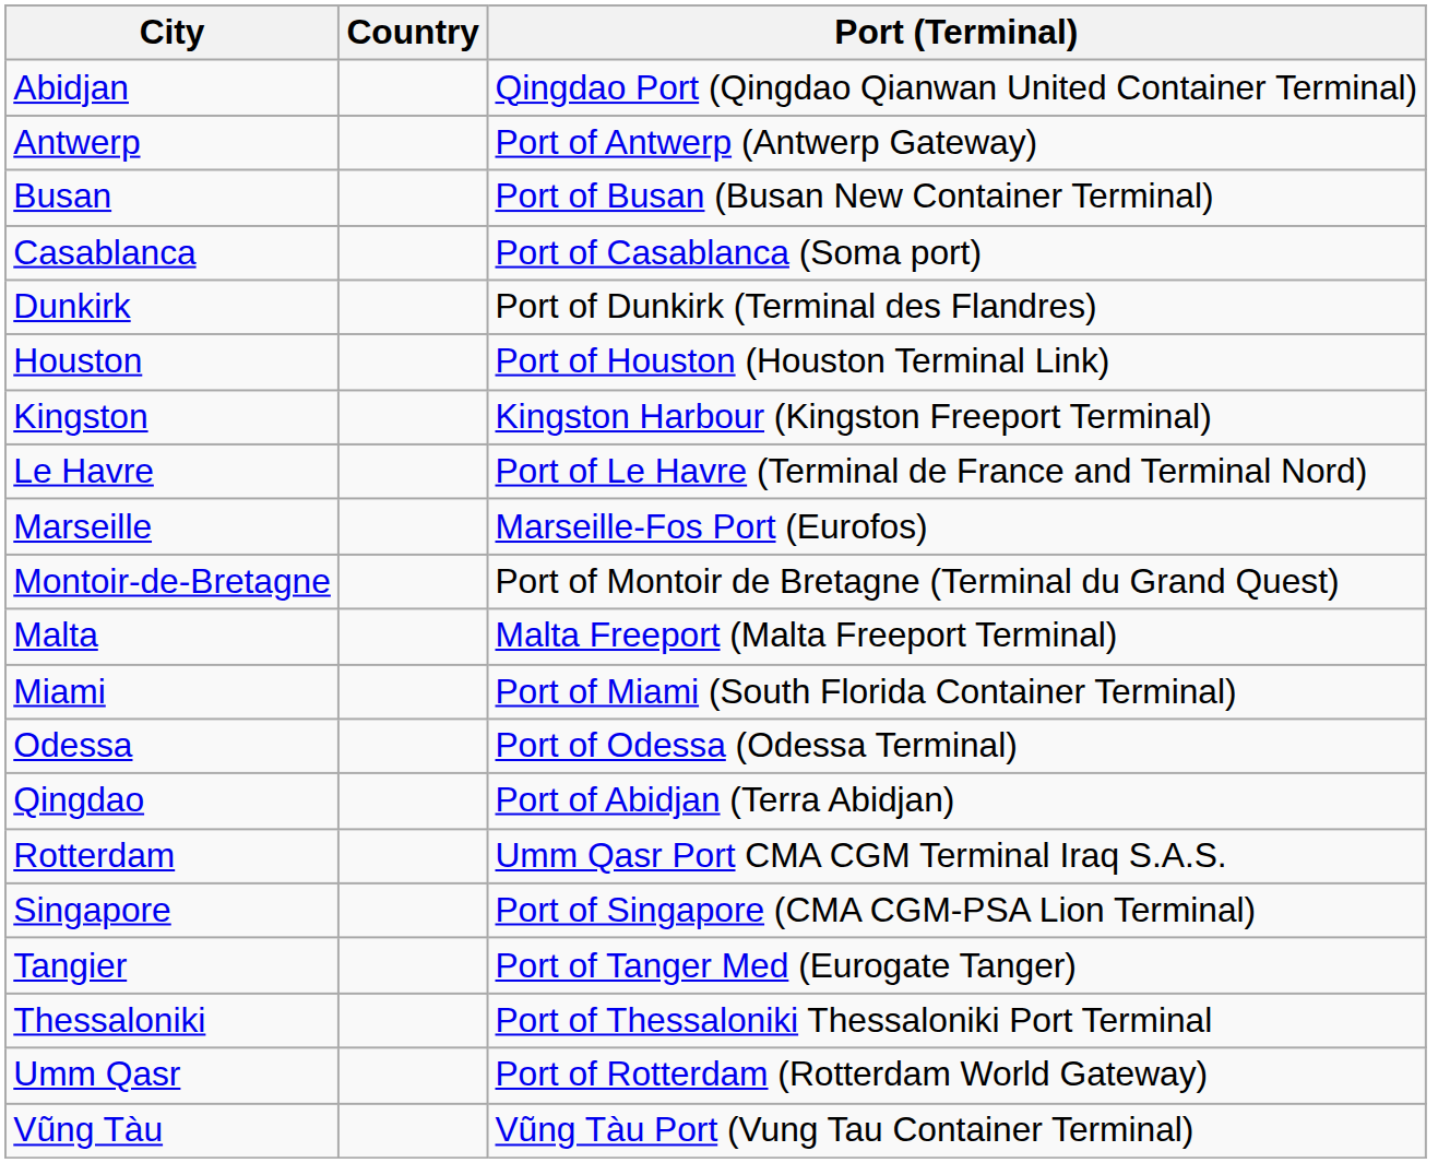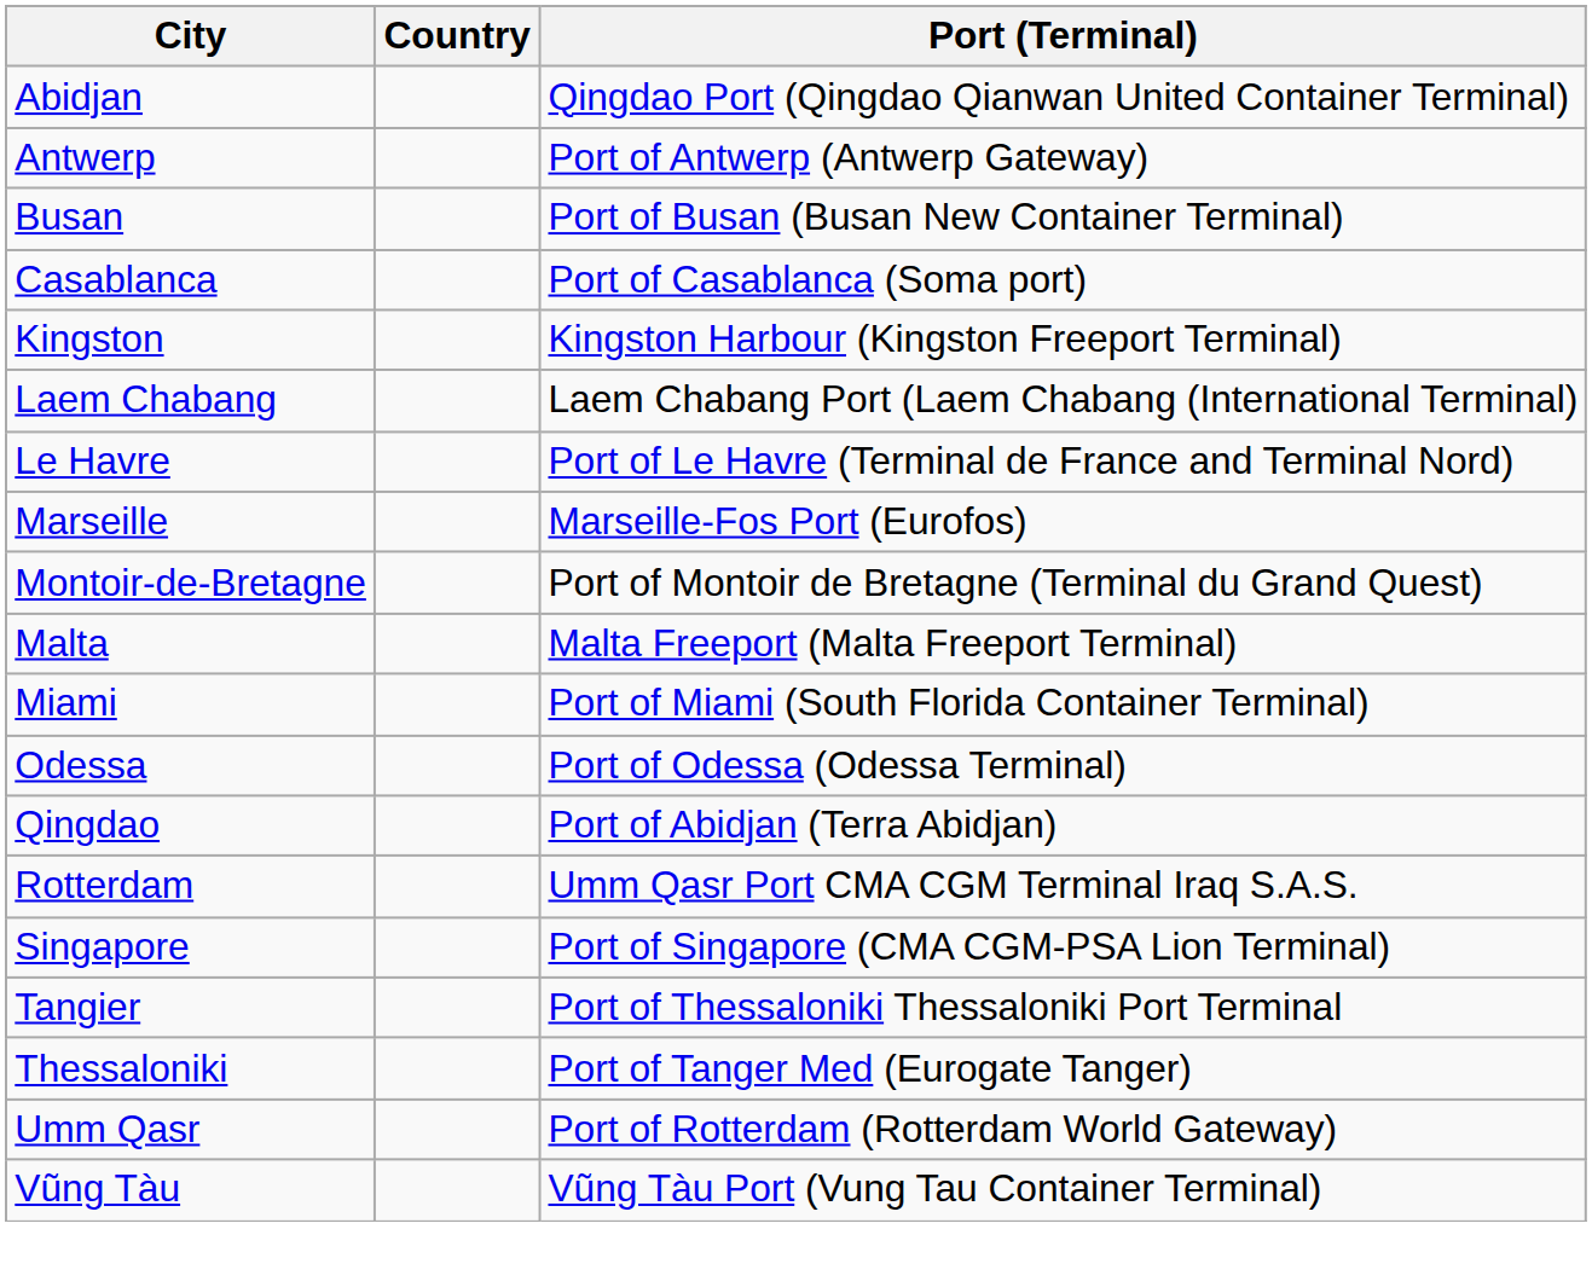 <table class="wikitable sortable">
 <tr>
 <th>City</th>
 <th>Country</th>
 <th>Port (Terminal)</th>
 </tr>
 <tr>
 <td><a href='#'>Abidjan</a></td>
 <td></td>
 <td><a href='#'>Qingdao Port</a> (Qingdao Qianwan United Container Terminal)</td>
 </tr>
 <tr>
 <td><a href='#'>Antwerp</a></td>
 <td></td>
 <td><a href='#'>Port of Antwerp</a> (Antwerp Gateway)</td>
 </tr>
 <tr>
 <td><a href='#'>Busan</a></td>
 <td></td>
 <td><a href='#'>Port of Busan</a> (Busan New Container Terminal)</td>
 </tr>
 <tr>
 <td><a href='#'>Casablanca</a></td>
 <td></td>
 <td><a href='#'>Port of Casablanca</a> (Soma port)</td>
 </tr>
 <tr>
-<td><a href='#'>Dunkirk</a></td>
-<td></td>
-<td>Port of Dunkirk (Terminal des Flandres)</td>
-</tr>
-<tr>
-<td><a href='#'>Houston</a></td>
-<td></td>
-<td><a href='#'>Port of Houston</a> (Houston Terminal Link)</td>
-</tr>
-<tr>
 <td><a href='#'>Kingston</a></td>
 <td></td>
 <td><a href='#'>Kingston Harbour</a> (Kingston Freeport Terminal)</td>
+</tr>
+<tr>
+<td><a href='#'>Laem Chabang</a></td>
+<td></td>
+<td>Laem Chabang Port (Laem Chabang (International Terminal)</td>
 </tr>
 <tr>
 <td><a href='#'>Le Havre</a></td>
 <td></td>
 <td><a href='#'>Port of Le Havre</a> (Terminal de France and Terminal Nord)</td>
 </tr>
 <tr>
 <td><a href='#'>Marseille</a></td>
 <td></td>
 <td><a href='#'>Marseille-Fos Port</a> (Eurofos)</td>
 </tr>
 <tr>
 <td><a href='#'>Montoir-de-Bretagne</a></td>
 <td></td>
 <td>Port of Montoir de Bretagne (Terminal du Grand Quest)</td>
 </tr>
 <tr>
 <td><a href='#'>Malta</a></td>
 <td></td>
 <td><a href='#'>Malta Freeport</a> (Malta Freeport Terminal)</td>
 </tr>
 <tr>
 <td><a href='#'>Miami</a></td>
 <td></td>
 <td><a href='#'>Port of Miami</a> (South Florida Container Terminal)</td>
 </tr>
 <tr>
 <td><a href='#'>Odessa</a></td>
 <td></td>
 <td><a href='#'>Port of Odessa</a> (Odessa Terminal)</td>
 </tr>
 <tr>
 <td><a href='#'>Qingdao</a></td>
 <td></td>
 <td><a href='#'>Port of Abidjan</a> (Terra Abidjan)</td>
 </tr>
 <tr>
 <td><a href='#'>Rotterdam</a></td>
 <td></td>
 <td><a href='#'>Umm Qasr Port</a> CMA CGM Terminal Iraq S.A.S.</td>
 </tr>
 <tr>
 <td><a href='#'>Singapore</a></td>
 <td></td>
 <td><a href='#'>Port of Singapore</a> (CMA CGM-PSA Lion Terminal)</td>
 </tr>
 <tr>
 <td><a href='#'>Tangier</a></td>
 <td></td>
-<td><a href='#'>Port of Tanger Med</a> (Eurogate Tanger)</td>
+<td><a href='#'>Port of Thessaloniki</a> Thessaloniki Port Terminal</td>
 </tr>
 <tr>
 <td><a href='#'>Thessaloniki</a></td>
 <td></td>
-<td><a href='#'>Port of Thessaloniki</a> Thessaloniki Port Terminal</td>
+<td><a href='#'>Port of Tanger Med</a> (Eurogate Tanger)</td>
 </tr>
 <tr>
 <td><a href='#'>Umm Qasr</a></td>
 <td></td>
 <td><a href='#'>Port of Rotterdam</a> (Rotterdam World Gateway)</td>
 </tr>
 <tr>
 <td><a href='#'>Vũng Tàu</a></td>
 <td></td>
 <td><a href='#'>Vũng Tàu Port</a> (Vung Tau Container Terminal)</td>
 </tr>
 </table>
